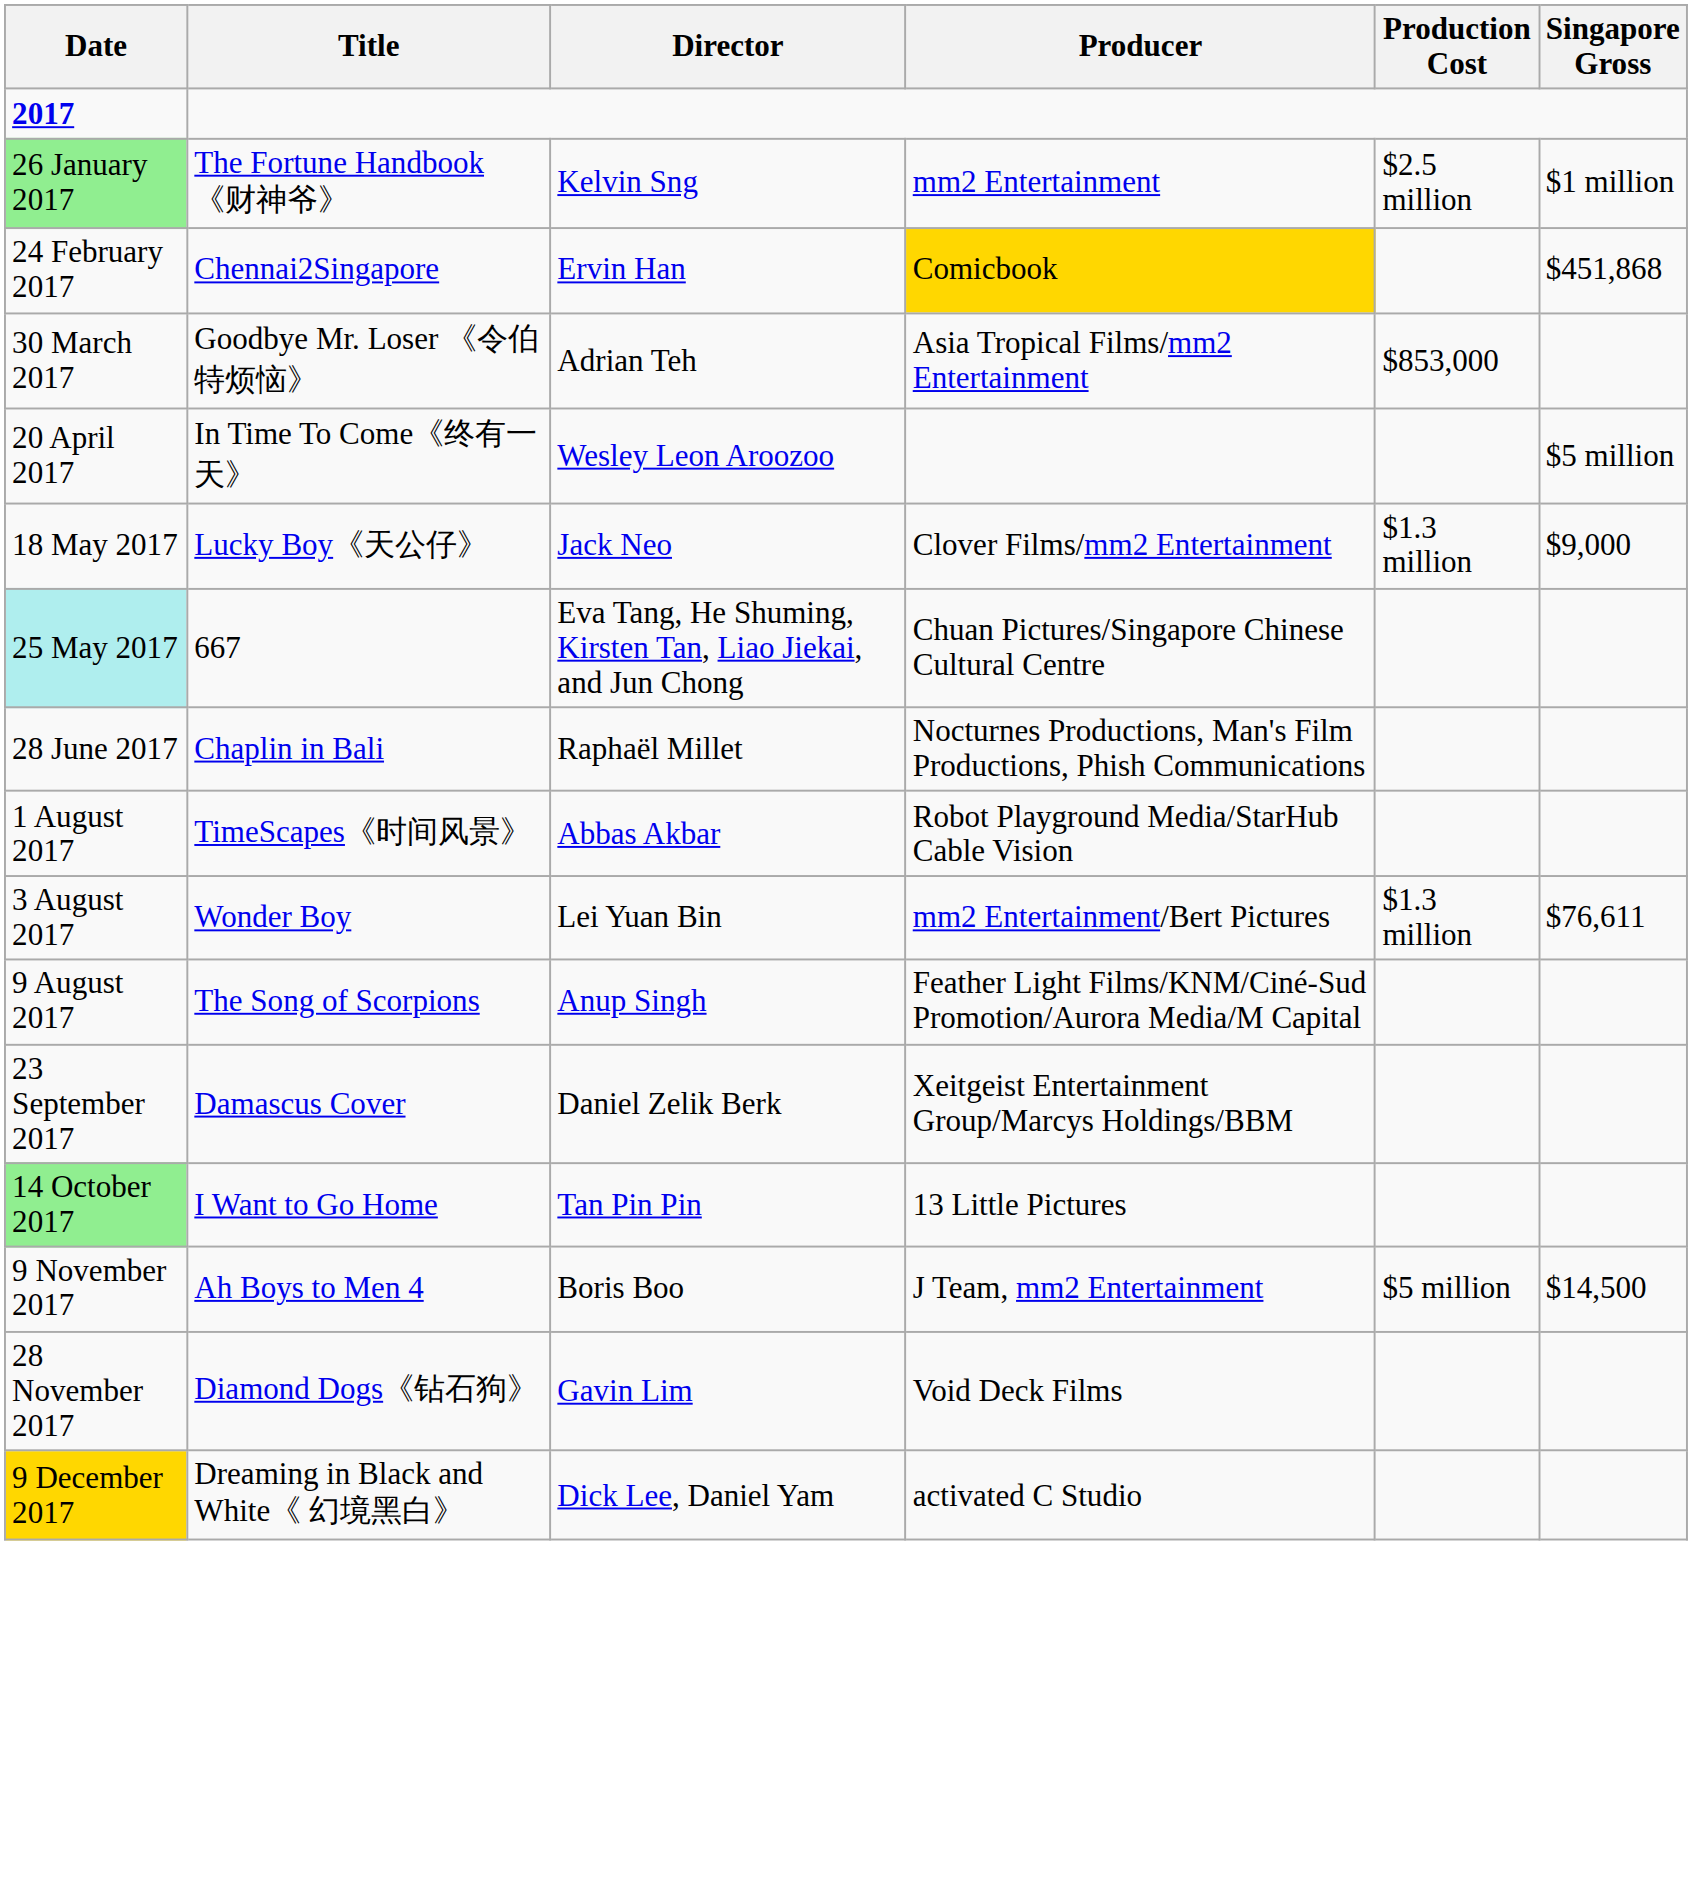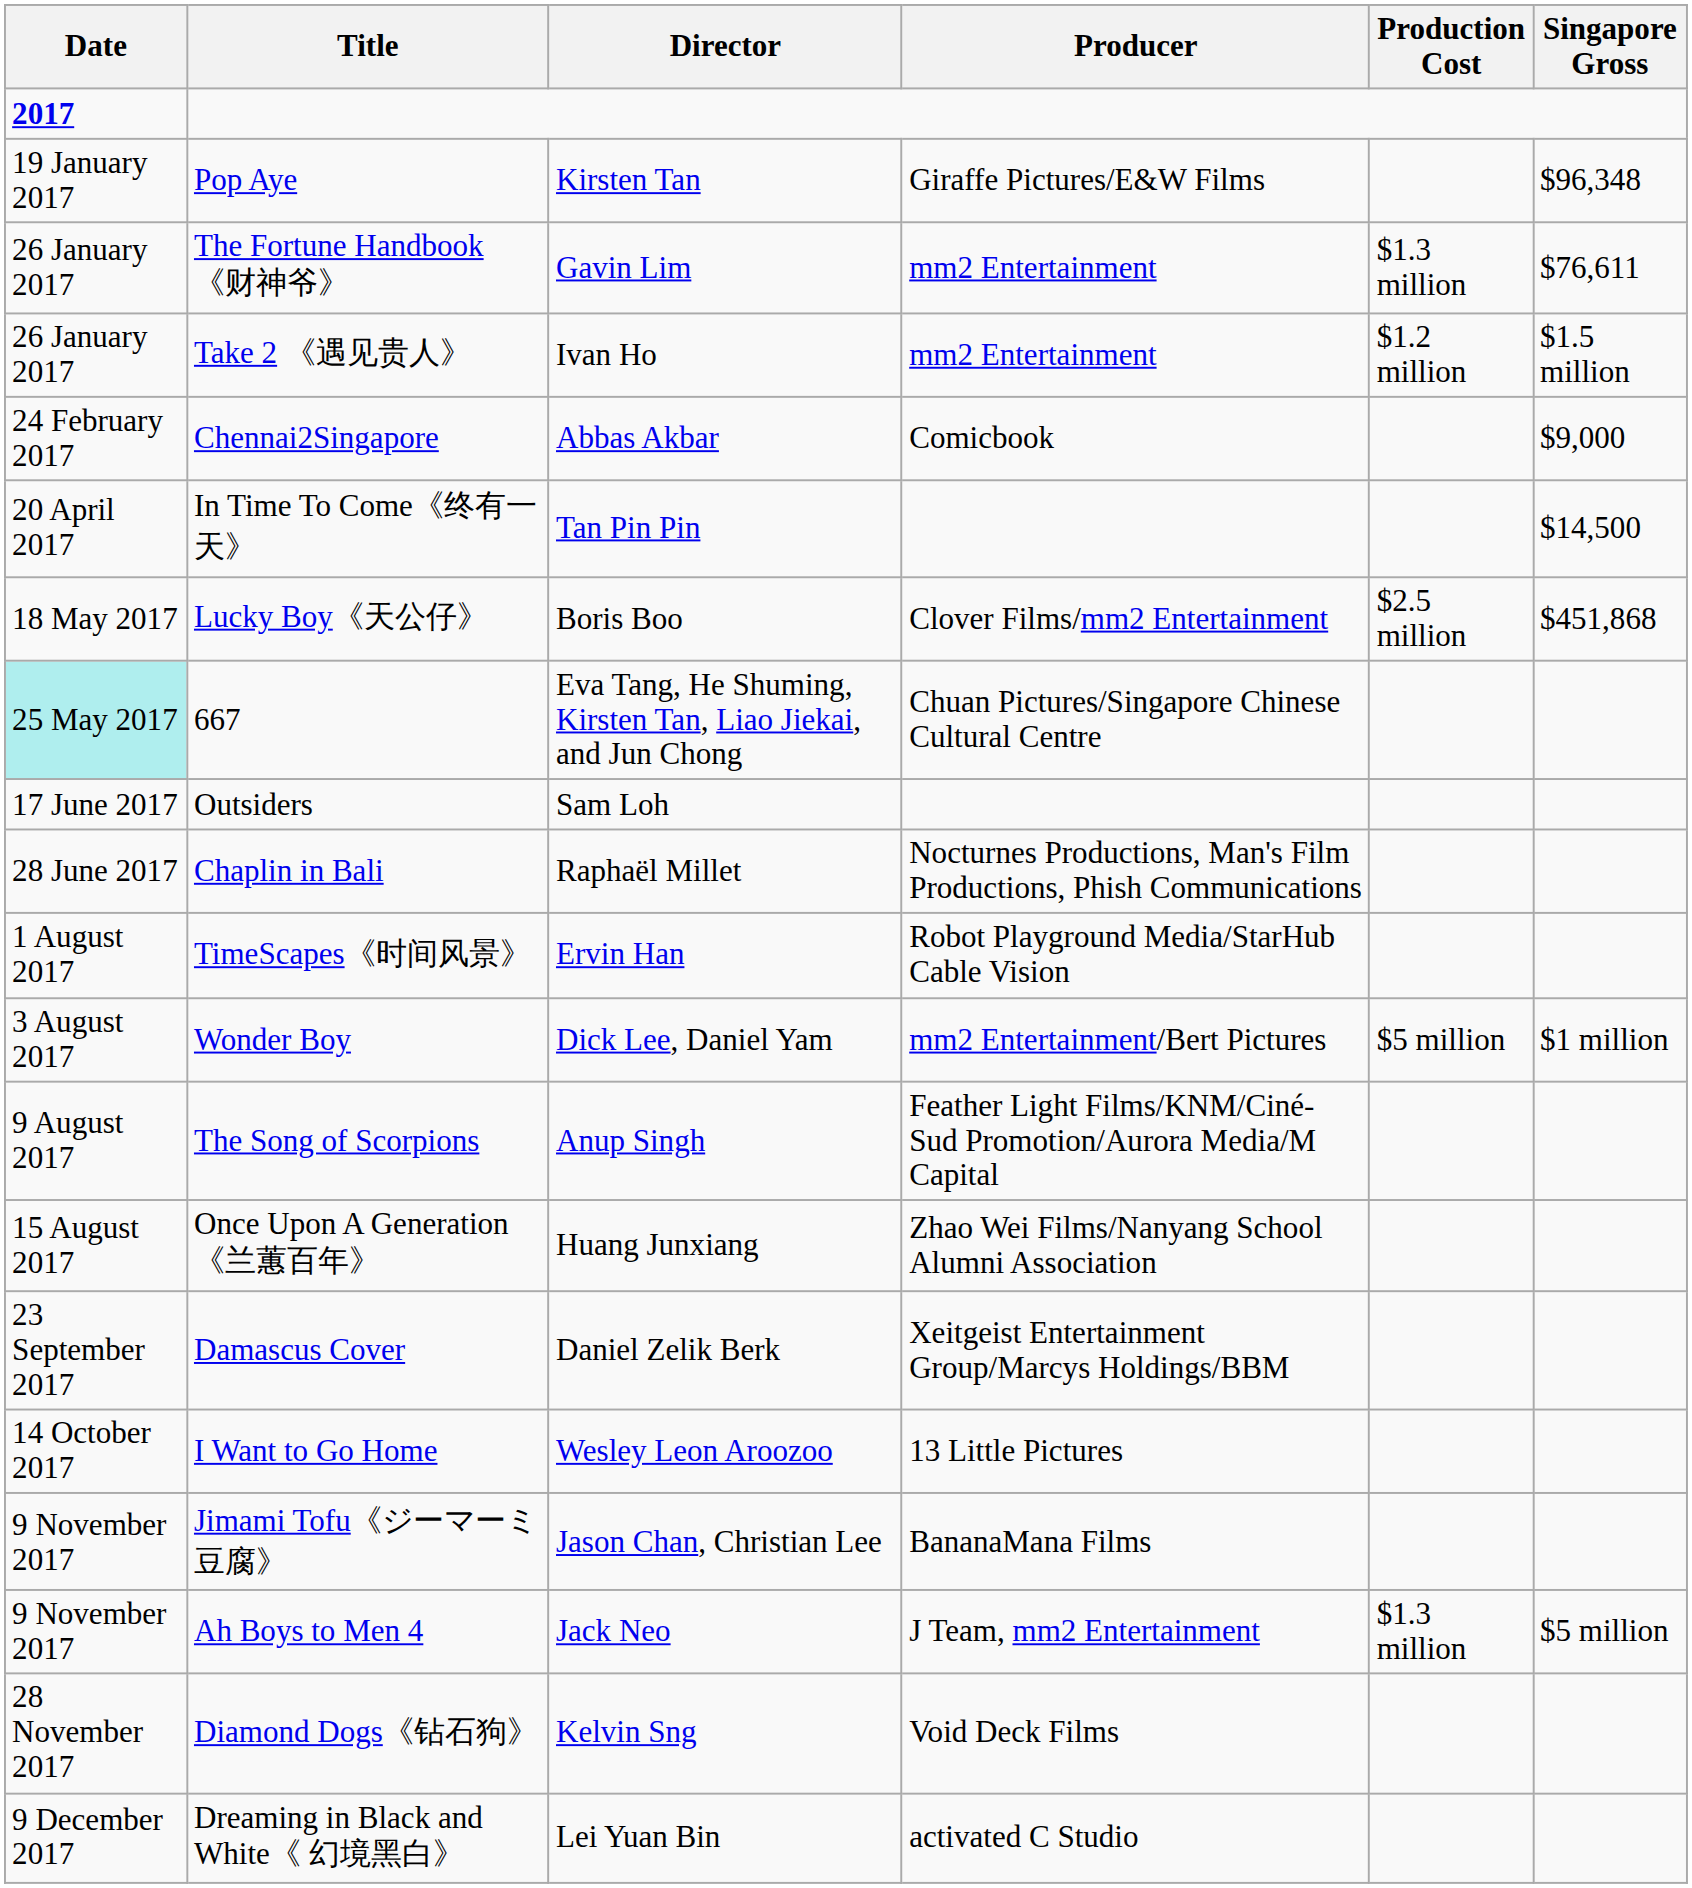 <table class="wikitable sortable">
 <tr>
 <th>Date</th>
 <th>Title</th>
 <th>Director</th>
 <th>Producer</th>
 <th>Production<br> Cost</th>
 <th>Singapore<br> Gross</th>
 </tr>
 <tr>
 <td><strong><a href='#'>2017</a></strong></td>
 </tr>
 <tr>
-<td style="background: lightgreen;">26 January 2017</td>
+<td>19 January 2017</td>
+<td><a href='#'>Pop Aye</a></td>
+<td><a href='#'>Kirsten Tan</a></td>
+<td>Giraffe Pictures/E&W Films</td>
+<td></td>
+<td>$96,348</td>
+</tr>
+<tr>
+<td>26 January 2017</td>
 <td><a href='#'>The Fortune Handbook</a> 《财神爷》</td>
-<td><a href='#'>Kelvin Sng</a></td>
+<td><a href='#'>Gavin Lim</a></td>
 <td><a href='#'>mm2 Entertainment</a></td>
-<td>$2.5 million</td>
-<td>$1 million</td>
+<td>$1.3 million</td>
+<td>$76,611</td>
+</tr>
+<tr>
+<td>26 January 2017</td>
+<td><a href='#'>Take 2</a> 《遇见贵人》</td>
+<td>Ivan Ho</td>
+<td><a href='#'>mm2 Entertainment</a></td>
+<td>$1.2 million</td>
+<td>$1.5 million</td>
 </tr>
 <tr>
 <td>24 February 2017</td>
 <td><a href='#'>Chennai2Singapore</a></td>
-<td><a href='#'>Ervin Han</a></td>
-<td style="background: gold;">Comicbook</td>
+<td><a href='#'>Abbas Akbar</a></td>
+<td>Comicbook</td>
 <td></td>
-<td>$451,868</td>
-</tr>
-<tr>
-<td>30 March 2017</td>
-<td>Goodbye Mr. Loser 《令伯特烦恼》</td>
-<td>Adrian Teh</td>
-<td>Asia Tropical Films/<a href='#'>mm2 Entertainment</a></td>
-<td>$853,000</td>
-<td></td>
+<td>$9,000</td>
 </tr>
 <tr>
 <td>20 April 2017</td>
 <td>In Time To Come《终有一天》</td>
-<td><a href='#'>Wesley Leon Aroozoo</a></td>
+<td><a href='#'>Tan Pin Pin</a></td>
 <td></td>
 <td></td>
-<td>$5 million</td>
+<td>$14,500</td>
 </tr>
 <tr>
 <td>18 May 2017</td>
 <td><a href='#'>Lucky Boy</a>《天公仔》</td>
-<td><a href='#'>Jack Neo</a></td>
+<td>Boris Boo</td>
 <td>Clover Films/<a href='#'>mm2 Entertainment</a></td>
-<td>$1.3 million</td>
-<td>$9,000</td>
+<td>$2.5 million</td>
+<td>$451,868</td>
 </tr>
 <tr>
 <td style="background: paleturquoise;">25 May 2017</td>
 <td>667</td>
 <td>Eva Tang, He Shuming, <a href='#'>Kirsten Tan</a>, <a href='#'>Liao Jiekai</a>, and Jun Chong</td>
 <td>Chuan Pictures/Singapore Chinese Cultural Centre</td>
+<td></td>
+<td></td>
+</tr>
+<tr>
+<td>17 June 2017</td>
+<td>Outsiders</td>
+<td>Sam Loh</td>
+<td></td>
 <td></td>
 <td></td>
 </tr>
 <tr>
 <td>28 June 2017</td>
 <td><a href='#'>Chaplin in Bali</a></td>
 <td>Raphaël Millet</td>
 <td>Nocturnes Productions, Man's Film Productions, Phish Communications</td>
 <td></td>
 <td></td>
 </tr>
 <tr>
 <td>1 August 2017</td>
 <td><a href='#'>TimeScapes</a>《时间风景》</td>
-<td><a href='#'>Abbas Akbar</a></td>
+<td><a href='#'>Ervin Han</a></td>
 <td>Robot Playground Media/StarHub Cable Vision</td>
 <td></td>
 <td></td>
 </tr>
 <tr>
 <td>3 August 2017</td>
 <td><a href='#'>Wonder Boy</a></td>
-<td>Lei Yuan Bin</td>
+<td><a href='#'>Dick Lee</a>, Daniel Yam</td>
 <td><a href='#'>mm2 Entertainment</a>/Bert Pictures</td>
-<td>$1.3 million</td>
-<td>$76,611</td>
+<td>$5 million</td>
+<td>$1 million</td>
 </tr>
 <tr>
 <td>9 August 2017</td>
 <td><a href='#'>The Song of Scorpions</a></td>
 <td><a href='#'>Anup Singh</a></td>
 <td>Feather Light Films/KNM/Ciné-Sud Promotion/Aurora Media/M Capital</td>
+<td></td>
+<td></td>
+</tr>
+<tr>
+<td>15 August 2017</td>
+<td>Once Upon A Generation《兰蕙百年》</td>
+<td>Huang Junxiang</td>
+<td>Zhao Wei Films/Nanyang School Alumni Association</td>
 <td></td>
 <td></td>
 </tr>
 <tr>
 <td>23 September 2017</td>
 <td><a href='#'>Damascus Cover</a></td>
 <td>Daniel Zelik Berk</td>
 <td>Xeitgeist Entertainment Group/Marcys Holdings/BBM</td>
 <td></td>
 <td></td>
 </tr>
 <tr>
-<td style="background: lightgreen;">14 October 2017</td>
+<td>14 October 2017</td>
 <td><a href='#'>I Want to Go Home</a></td>
-<td><a href='#'>Tan Pin Pin</a></td>
+<td><a href='#'>Wesley Leon Aroozoo</a></td>
 <td>13 Little Pictures</td>
 <td></td>
 <td></td>
 </tr>
 <tr>
 <td>9 November 2017</td>
+<td><a href='#'>Jimami Tofu</a>《ジーマーミ豆腐》</td>
+<td><a href='#'>Jason Chan</a>, Christian Lee</td>
+<td>BananaMana Films</td>
+<td></td>
+<td></td>
+</tr>
+<tr>
+<td>9 November 2017</td>
 <td><a href='#'>Ah Boys to Men 4</a></td>
-<td>Boris Boo</td>
+<td><a href='#'>Jack Neo</a></td>
 <td>J Team, <a href='#'>mm2 Entertainment</a></td>
+<td>$1.3 million</td>
 <td>$5 million</td>
-<td>$14,500</td>
 </tr>
 <tr>
 <td>28 November 2017</td>
 <td><a href='#'>Diamond Dogs</a>《钻石狗》</td>
-<td><a href='#'>Gavin Lim</a></td>
+<td><a href='#'>Kelvin Sng</a></td>
 <td>Void Deck Films</td>
 <td></td>
 <td></td>
 </tr>
 <tr>
-<td style="background: gold;">9 December 2017</td>
+<td>9 December 2017</td>
 <td>Dreaming in Black and White《 幻境黑白》</td>
-<td><a href='#'>Dick Lee</a>, Daniel Yam</td>
+<td>Lei Yuan Bin</td>
 <td>activated C Studio</td>
 <td></td>
 <td></td>
 </tr>
 </table>
